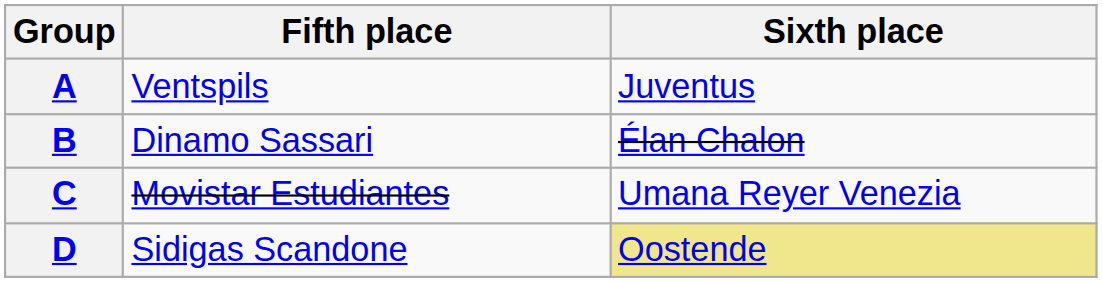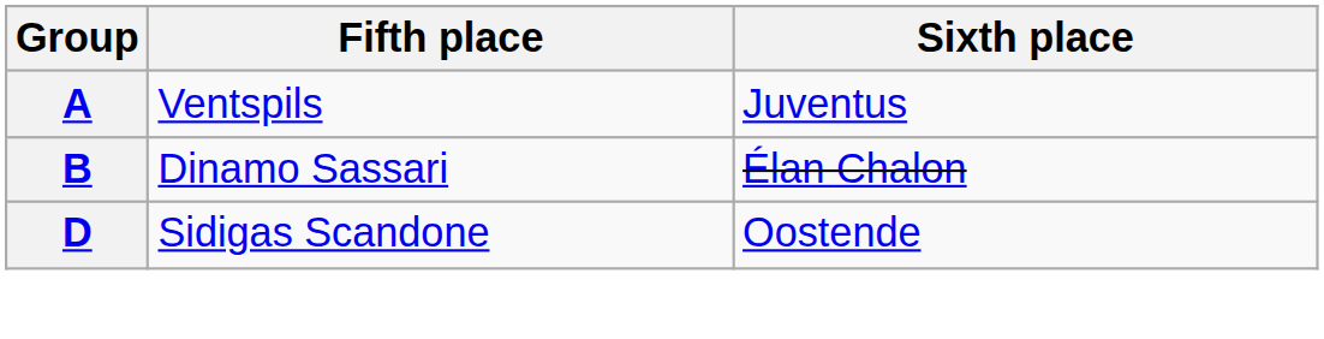 <table class="wikitable">
 <tr>
 <th>Group</th>
 <th width=220>Fifth place</th>
 <th width=220>Sixth place</th>
 </tr>
 <tr>
 <th><a href='#'>A</a></th>
 <td> <a href='#'>Ventspils</a></td>
 <td> <a href='#'>Juventus</a></td>
 </tr>
 <tr>
 <th><a href='#'>B</a></th>
 <td> <a href='#'>Dinamo Sassari</a></td>
 <td> <s><a href='#'>Élan Chalon</a></s></td>
 </tr>
 <tr>
-<th><a href='#'>C</a></th>
-<td> <s><a href='#'>Movistar Estudiantes</a></s></td>
-<td> <a href='#'>Umana Reyer Venezia</a></td>
-</tr>
-<tr>
 <th><a href='#'>D</a></th>
 <td> <a href='#'>Sidigas Scandone</a></td>
-<td style="background: khaki;"> <a href='#'>Oostende</a></td>
+<td> <a href='#'>Oostende</a></td>
 </tr>
 </table>
